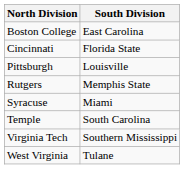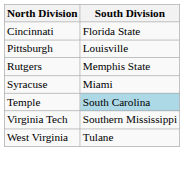 <table class="wikitable">
 <tr>
 <th>North Division</th>
 <th>South Division</th>
-</tr>
-<tr>
-<td>Boston College</td>
-<td>East Carolina</td>
 </tr>
 <tr>
 <td>Cincinnati</td>
 <td>Florida State</td>
 </tr>
 <tr>
 <td>Pittsburgh</td>
 <td>Louisville</td>
 </tr>
 <tr>
 <td>Rutgers</td>
 <td>Memphis State</td>
 </tr>
 <tr>
 <td>Syracuse</td>
 <td>Miami</td>
 </tr>
 <tr>
 <td>Temple</td>
-<td>South Carolina</td>
+<td style="background: lightblue;">South Carolina</td>
 </tr>
 <tr>
 <td>Virginia Tech</td>
 <td>Southern Mississippi</td>
 </tr>
 <tr>
 <td>West Virginia</td>
 <td>Tulane</td>
 </tr>
 </table>
